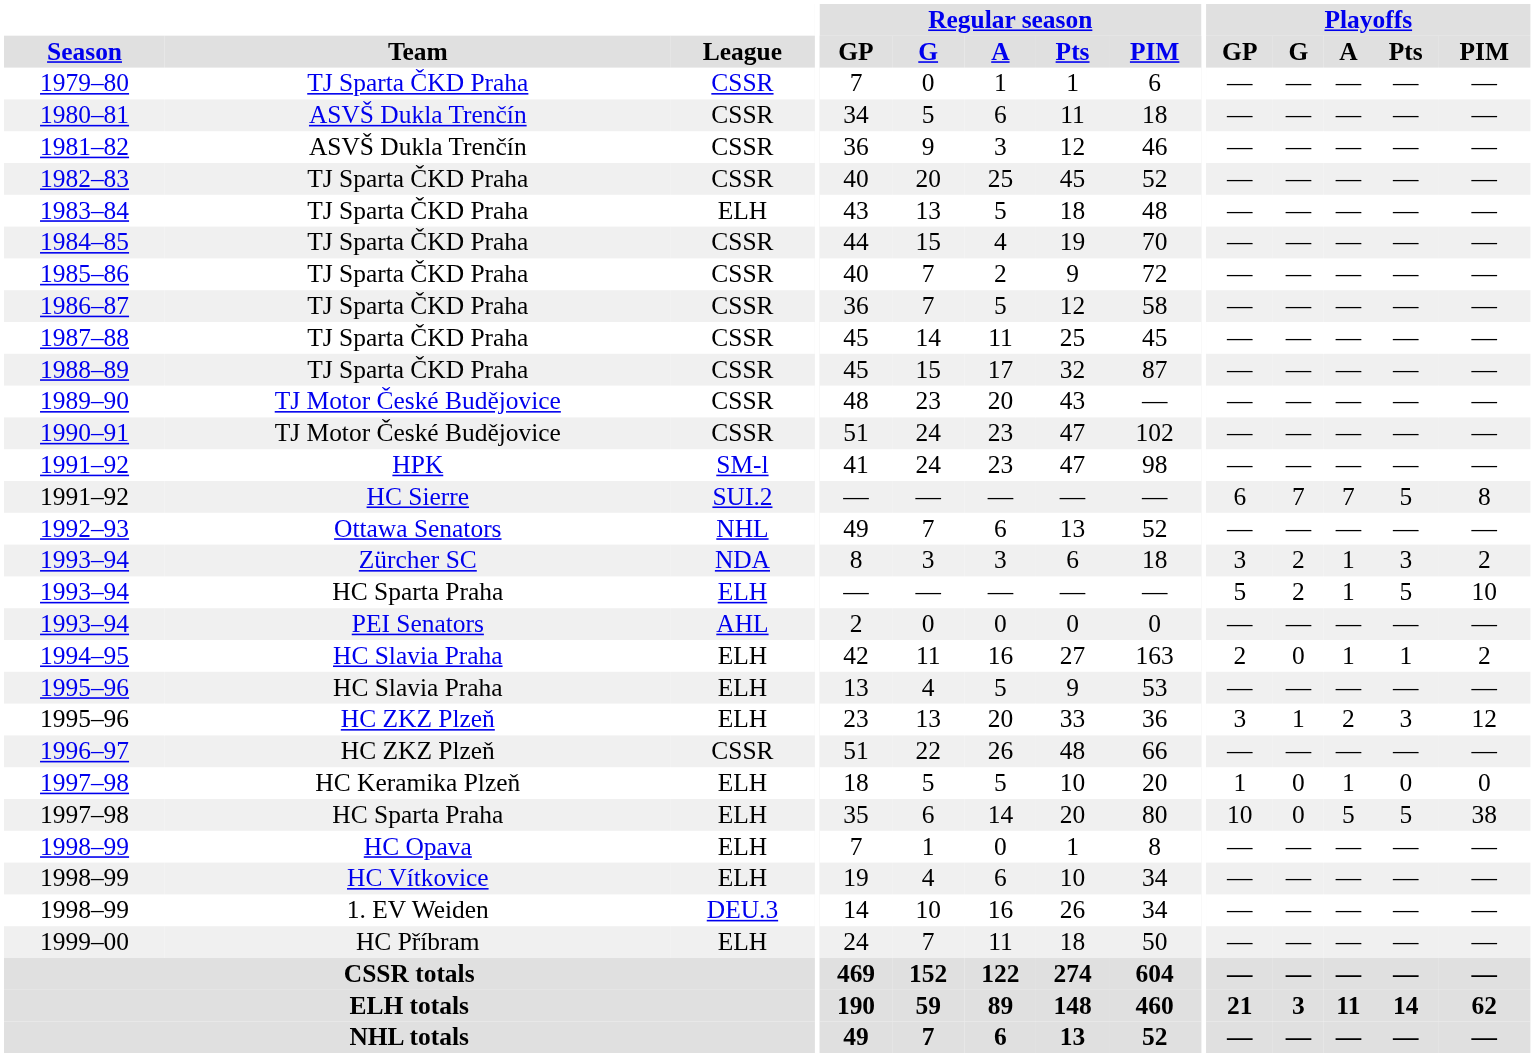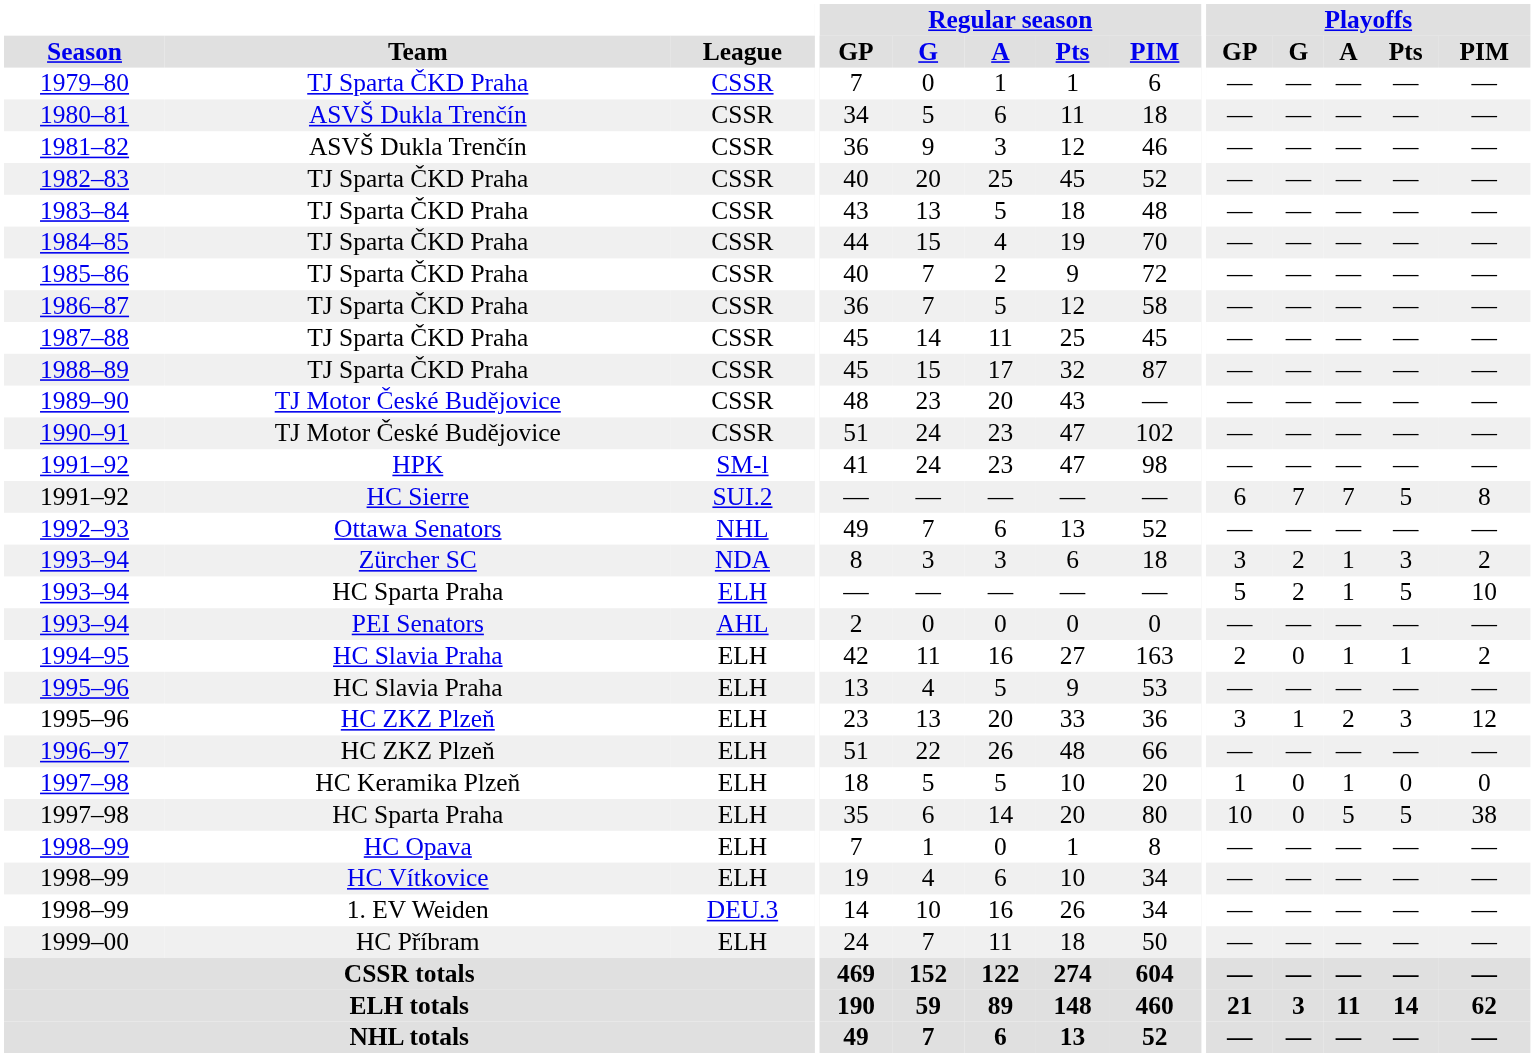 <table border="0" cellpadding="1" cellspacing="0" style="text-align:center; width:60em">
 <tr bgcolor="#e0e0e0">
 <th colspan="3" bgcolor="#ffffff"></th>
 <th rowspan="100" bgcolor="#ffffff"></th>
 <th colspan="5"><a href='#'>Regular season</a></th>
 <th rowspan="100" bgcolor="#ffffff"></th>
 <th colspan="5"><a href='#'>Playoffs</a></th>
 </tr>
 <tr bgcolor="#e0e0e0">
 <th><a href='#'>Season</a></th>
 <th>Team</th>
 <th>League</th>
 <th>GP</th>
 <th><a href='#'>G</a></th>
 <th><a href='#'>A</a></th>
 <th><a href='#'>Pts</a></th>
 <th><a href='#'>PIM</a></th>
 <th>GP</th>
 <th>G</th>
 <th>A</th>
 <th>Pts</th>
 <th>PIM</th>
 </tr>
 <tr>
 <td><a href='#'>1979–80</a></td>
 <td><a href='#'>TJ Sparta ČKD Praha</a></td>
 <td><a href='#'>CSSR</a></td>
 <td>7</td>
 <td>0</td>
 <td>1</td>
 <td>1</td>
 <td>6</td>
 <td>—</td>
 <td>—</td>
 <td>—</td>
 <td>—</td>
 <td>—</td>
 </tr>
 <tr bgcolor="#f0f0f0">
 <td><a href='#'>1980–81</a></td>
 <td><a href='#'>ASVŠ Dukla Trenčín</a></td>
 <td>CSSR</td>
 <td>34</td>
 <td>5</td>
 <td>6</td>
 <td>11</td>
 <td>18</td>
 <td>—</td>
 <td>—</td>
 <td>—</td>
 <td>—</td>
 <td>—</td>
 </tr>
 <tr>
 <td><a href='#'>1981–82</a></td>
 <td>ASVŠ Dukla Trenčín</td>
 <td>CSSR</td>
 <td>36</td>
 <td>9</td>
 <td>3</td>
 <td>12</td>
 <td>46</td>
 <td>—</td>
 <td>—</td>
 <td>—</td>
 <td>—</td>
 <td>—</td>
 </tr>
 <tr bgcolor="#f0f0f0">
 <td><a href='#'>1982–83</a></td>
 <td>TJ Sparta ČKD Praha</td>
 <td>CSSR</td>
 <td>40</td>
 <td>20</td>
 <td>25</td>
 <td>45</td>
 <td>52</td>
 <td>—</td>
 <td>—</td>
 <td>—</td>
 <td>—</td>
 <td>—</td>
 </tr>
 <tr>
 <td><a href='#'>1983–84</a></td>
 <td>TJ Sparta ČKD Praha</td>
-<td>ELH</td>
+<td>CSSR</td>
 <td>43</td>
 <td>13</td>
 <td>5</td>
 <td>18</td>
 <td>48</td>
 <td>—</td>
 <td>—</td>
 <td>—</td>
 <td>—</td>
 <td>—</td>
 </tr>
 <tr bgcolor="#f0f0f0">
 <td><a href='#'>1984–85</a></td>
 <td>TJ Sparta ČKD Praha</td>
 <td>CSSR</td>
 <td>44</td>
 <td>15</td>
 <td>4</td>
 <td>19</td>
 <td>70</td>
 <td>—</td>
 <td>—</td>
 <td>—</td>
 <td>—</td>
 <td>—</td>
 </tr>
 <tr>
 <td><a href='#'>1985–86</a></td>
 <td>TJ Sparta ČKD Praha</td>
 <td>CSSR</td>
 <td>40</td>
 <td>7</td>
 <td>2</td>
 <td>9</td>
 <td>72</td>
 <td>—</td>
 <td>—</td>
 <td>—</td>
 <td>—</td>
 <td>—</td>
 </tr>
 <tr bgcolor="#f0f0f0">
 <td><a href='#'>1986–87</a></td>
 <td>TJ Sparta ČKD Praha</td>
 <td>CSSR</td>
 <td>36</td>
 <td>7</td>
 <td>5</td>
 <td>12</td>
 <td>58</td>
 <td>—</td>
 <td>—</td>
 <td>—</td>
 <td>—</td>
 <td>—</td>
 </tr>
 <tr>
 <td><a href='#'>1987–88</a></td>
 <td>TJ Sparta ČKD Praha</td>
 <td>CSSR</td>
 <td>45</td>
 <td>14</td>
 <td>11</td>
 <td>25</td>
 <td>45</td>
 <td>—</td>
 <td>—</td>
 <td>—</td>
 <td>—</td>
 <td>—</td>
 </tr>
 <tr bgcolor="#f0f0f0">
 <td><a href='#'>1988–89</a></td>
 <td>TJ Sparta ČKD Praha</td>
 <td>CSSR</td>
 <td>45</td>
 <td>15</td>
 <td>17</td>
 <td>32</td>
 <td>87</td>
 <td>—</td>
 <td>—</td>
 <td>—</td>
 <td>—</td>
 <td>—</td>
 </tr>
 <tr>
 <td><a href='#'>1989–90</a></td>
 <td><a href='#'>TJ Motor České Budějovice</a></td>
 <td>CSSR</td>
 <td>48</td>
 <td>23</td>
 <td>20</td>
 <td>43</td>
 <td>—</td>
 <td>—</td>
 <td>—</td>
 <td>—</td>
 <td>—</td>
 <td>—</td>
 </tr>
 <tr bgcolor="#f0f0f0">
 <td><a href='#'>1990–91</a></td>
 <td>TJ Motor České Budějovice</td>
 <td>CSSR</td>
 <td>51</td>
 <td>24</td>
 <td>23</td>
 <td>47</td>
 <td>102</td>
 <td>—</td>
 <td>—</td>
 <td>—</td>
 <td>—</td>
 <td>—</td>
 </tr>
 <tr>
 <td><a href='#'>1991–92</a></td>
 <td><a href='#'>HPK</a></td>
 <td><a href='#'>SM-l</a></td>
 <td>41</td>
 <td>24</td>
 <td>23</td>
 <td>47</td>
 <td>98</td>
 <td>—</td>
 <td>—</td>
 <td>—</td>
 <td>—</td>
 <td>—</td>
 </tr>
 <tr bgcolor="#f0f0f0">
 <td>1991–92</td>
 <td><a href='#'>HC Sierre</a></td>
 <td><a href='#'>SUI.2</a></td>
 <td>—</td>
 <td>—</td>
 <td>—</td>
 <td>—</td>
 <td>—</td>
 <td>6</td>
 <td>7</td>
 <td>7</td>
 <td>5</td>
 <td>8</td>
 </tr>
 <tr>
 <td><a href='#'>1992–93</a></td>
 <td><a href='#'>Ottawa Senators</a></td>
 <td><a href='#'>NHL</a></td>
 <td>49</td>
 <td>7</td>
 <td>6</td>
 <td>13</td>
 <td>52</td>
 <td>—</td>
 <td>—</td>
 <td>—</td>
 <td>—</td>
 <td>—</td>
 </tr>
 <tr bgcolor="#f0f0f0">
 <td><a href='#'>1993–94</a></td>
 <td><a href='#'>Zürcher SC</a></td>
 <td><a href='#'>NDA</a></td>
 <td>8</td>
 <td>3</td>
 <td>3</td>
 <td>6</td>
 <td>18</td>
 <td>3</td>
 <td>2</td>
 <td>1</td>
 <td>3</td>
 <td>2</td>
 </tr>
 <tr>
 <td><a href='#'>1993–94</a></td>
 <td>HC Sparta Praha</td>
 <td><a href='#'>ELH</a></td>
 <td>—</td>
 <td>—</td>
 <td>—</td>
 <td>—</td>
 <td>—</td>
 <td>5</td>
 <td>2</td>
 <td>1</td>
 <td>5</td>
 <td>10</td>
 </tr>
 <tr bgcolor="#f0f0f0">
 <td><a href='#'>1993–94</a></td>
 <td><a href='#'>PEI Senators</a></td>
 <td><a href='#'>AHL</a></td>
 <td>2</td>
 <td>0</td>
 <td>0</td>
 <td>0</td>
 <td>0</td>
 <td>—</td>
 <td>—</td>
 <td>—</td>
 <td>—</td>
 <td>—</td>
 </tr>
 <tr>
 <td><a href='#'>1994–95</a></td>
 <td><a href='#'>HC Slavia Praha</a></td>
 <td>ELH</td>
 <td>42</td>
 <td>11</td>
 <td>16</td>
 <td>27</td>
 <td>163</td>
 <td>2</td>
 <td>0</td>
 <td>1</td>
 <td>1</td>
 <td>2</td>
 </tr>
 <tr bgcolor="#f0f0f0">
 <td><a href='#'>1995–96</a></td>
 <td>HC Slavia Praha</td>
 <td>ELH</td>
 <td>13</td>
 <td>4</td>
 <td>5</td>
 <td>9</td>
 <td>53</td>
 <td>—</td>
 <td>—</td>
 <td>—</td>
 <td>—</td>
 <td>—</td>
 </tr>
 <tr>
 <td>1995–96</td>
 <td><a href='#'>HC ZKZ Plzeň</a></td>
 <td>ELH</td>
 <td>23</td>
 <td>13</td>
 <td>20</td>
 <td>33</td>
 <td>36</td>
 <td>3</td>
 <td>1</td>
 <td>2</td>
 <td>3</td>
 <td>12</td>
 </tr>
 <tr bgcolor="#f0f0f0">
 <td><a href='#'>1996–97</a></td>
 <td>HC ZKZ Plzeň</td>
-<td>CSSR</td>
+<td>ELH</td>
 <td>51</td>
 <td>22</td>
 <td>26</td>
 <td>48</td>
 <td>66</td>
 <td>—</td>
 <td>—</td>
 <td>—</td>
 <td>—</td>
 <td>—</td>
 </tr>
 <tr>
 <td><a href='#'>1997–98</a></td>
 <td>HC Keramika Plzeň</td>
 <td>ELH</td>
 <td>18</td>
 <td>5</td>
 <td>5</td>
 <td>10</td>
 <td>20</td>
 <td>1</td>
 <td>0</td>
 <td>1</td>
 <td>0</td>
 <td>0</td>
 </tr>
 <tr bgcolor="#f0f0f0">
 <td>1997–98</td>
 <td>HC Sparta Praha</td>
 <td>ELH</td>
 <td>35</td>
 <td>6</td>
 <td>14</td>
 <td>20</td>
 <td>80</td>
 <td>10</td>
 <td>0</td>
 <td>5</td>
 <td>5</td>
 <td>38</td>
 </tr>
 <tr>
 <td><a href='#'>1998–99</a></td>
 <td><a href='#'>HC Opava</a></td>
 <td>ELH</td>
 <td>7</td>
 <td>1</td>
 <td>0</td>
 <td>1</td>
 <td>8</td>
 <td>—</td>
 <td>—</td>
 <td>—</td>
 <td>—</td>
 <td>—</td>
 </tr>
 <tr bgcolor="#f0f0f0">
 <td>1998–99</td>
 <td><a href='#'>HC Vítkovice</a></td>
 <td>ELH</td>
 <td>19</td>
 <td>4</td>
 <td>6</td>
 <td>10</td>
 <td>34</td>
 <td>—</td>
 <td>—</td>
 <td>—</td>
 <td>—</td>
 <td>—</td>
 </tr>
 <tr>
 <td>1998–99</td>
 <td>1. EV Weiden</td>
 <td><a href='#'>DEU.3</a></td>
 <td>14</td>
 <td>10</td>
 <td>16</td>
 <td>26</td>
 <td>34</td>
 <td>—</td>
 <td>—</td>
 <td>—</td>
 <td>—</td>
 <td>—</td>
 </tr>
 <tr bgcolor="#f0f0f0">
 <td>1999–00</td>
 <td>HC Příbram</td>
 <td>ELH</td>
 <td>24</td>
 <td>7</td>
 <td>11</td>
 <td>18</td>
 <td>50</td>
 <td>—</td>
 <td>—</td>
 <td>—</td>
 <td>—</td>
 <td>—</td>
 </tr>
 <tr bgcolor="#e0e0e0">
 <th colspan="3">CSSR totals</th>
 <th>469</th>
 <th>152</th>
 <th>122</th>
 <th>274</th>
 <th>604</th>
 <th>—</th>
 <th>—</th>
 <th>—</th>
 <th>—</th>
 <th>—</th>
 </tr>
 <tr bgcolor="#e0e0e0">
 <th colspan="3">ELH totals</th>
 <th>190</th>
 <th>59</th>
 <th>89</th>
 <th>148</th>
 <th>460</th>
 <th>21</th>
 <th>3</th>
 <th>11</th>
 <th>14</th>
 <th>62</th>
 </tr>
 <tr bgcolor="#e0e0e0">
 <th colspan="3">NHL totals</th>
 <th>49</th>
 <th>7</th>
 <th>6</th>
 <th>13</th>
 <th>52</th>
 <th>—</th>
 <th>—</th>
 <th>—</th>
 <th>—</th>
 <th>—</th>
 </tr>
 </table>
